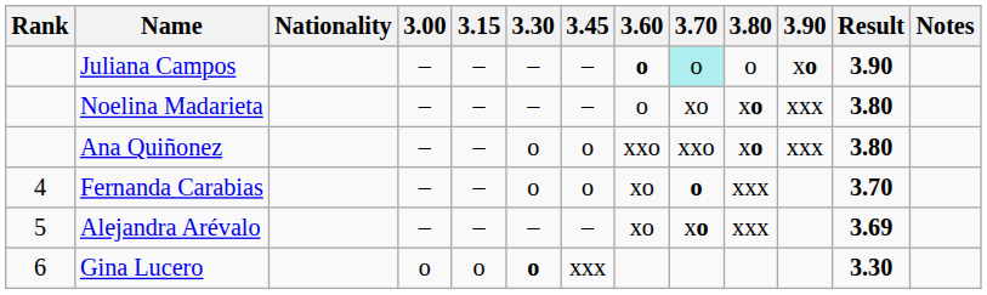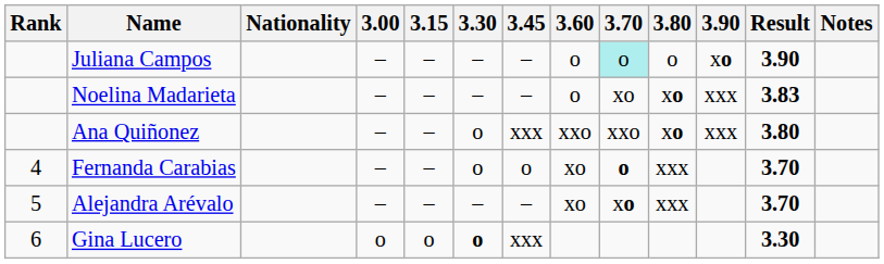 <table class="wikitable sortable" style="text-align:center;font-size:95%">
 <tr>
 <th>Rank</th>
 <th>Name</th>
 <th>Nationality</th>
 <th>3.00</th>
 <th>3.15</th>
 <th>3.30</th>
 <th>3.45</th>
 <th>3.60</th>
 <th>3.70</th>
 <th>3.80</th>
 <th>3.90</th>
 <th>Result</th>
 <th>Notes</th>
 </tr>
 <tr>
 <td></td>
 <td align=left><a href='#'>Juliana Campos</a></td>
 <td align=left></td>
 <td>–</td>
 <td>–</td>
 <td>–</td>
 <td>–</td>
-<td><strong>o</strong></td>
+<td>o</td>
 <td style="background: paleturquoise;">o</td>
 <td>o</td>
 <td>x<strong>o</strong></td>
 <td><strong>3.90</strong></td>
 <td></td>
 </tr>
 <tr>
 <td></td>
 <td align=left><a href='#'>Noelina Madarieta</a></td>
 <td align=left></td>
 <td>–</td>
 <td>–</td>
 <td>–</td>
 <td>–</td>
 <td>o</td>
 <td>xo</td>
 <td>x<strong>o</strong></td>
 <td>xxx</td>
-<td><strong>3.80</strong></td>
+<td><strong>3.83</strong></td>
 <td></td>
 </tr>
 <tr>
 <td></td>
 <td align=left><a href='#'>Ana Quiñonez</a></td>
 <td align=left></td>
 <td>–</td>
 <td>–</td>
 <td>o</td>
-<td>o</td>
+<td>xxx</td>
 <td>xxo</td>
 <td>xxo</td>
 <td>x<strong>o</strong></td>
 <td>xxx</td>
 <td><strong>3.80</strong></td>
 <td></td>
 </tr>
 <tr>
 <td>4</td>
 <td align=left><a href='#'>Fernanda Carabias</a></td>
 <td align=left></td>
 <td>–</td>
 <td>–</td>
 <td>o</td>
 <td>o</td>
 <td>xo</td>
 <td><strong>o</strong></td>
 <td>xxx</td>
 <td></td>
 <td><strong>3.70</strong></td>
 <td></td>
 </tr>
 <tr>
 <td>5</td>
 <td align=left><a href='#'>Alejandra Arévalo</a></td>
 <td align=left></td>
 <td>–</td>
 <td>–</td>
 <td>–</td>
 <td>–</td>
 <td>xo</td>
 <td>x<strong>o</strong></td>
 <td>xxx</td>
 <td></td>
-<td><strong>3.69</strong></td>
+<td><strong>3.70</strong></td>
 <td></td>
 </tr>
 <tr>
 <td>6</td>
 <td align=left><a href='#'>Gina Lucero</a></td>
 <td align=left></td>
 <td>o</td>
 <td>o</td>
 <td><strong>o</strong></td>
 <td>xxx</td>
 <td></td>
 <td></td>
 <td></td>
 <td></td>
 <td><strong>3.30</strong></td>
 <td></td>
 </tr>
 </table>
